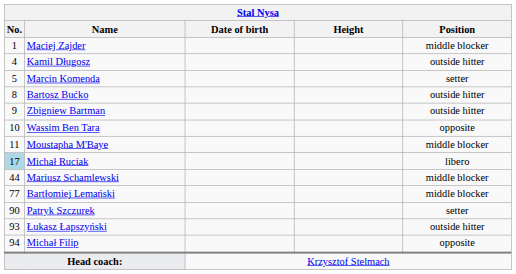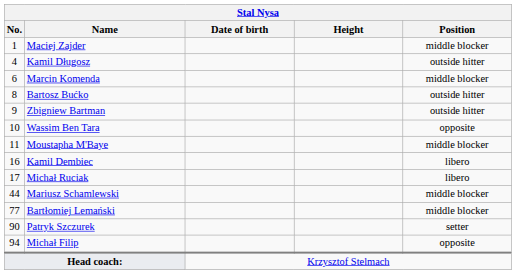 <table class="wikitable collapsible collapsed" style="font-size:100%; text-align:center">
 <tr>
 <th colspan=5 style="width:30em"><a href='#'>Stal Nysa</a></th>
 </tr>
 <tr>
 <th>No.</th>
 <th style="width:15em">Name</th>
 <th style="width:10em">Date of birth</th>
 <th style="width:10em">Height</th>
 <th style="width:10em">Position</th>
 </tr>
 <tr>
 <td>1</td>
 <td align=left> <a href='#'>Maciej Zajder</a></td>
 <td align=right></td>
 <td></td>
 <td>middle blocker</td>
 </tr>
 <tr>
 <td>4</td>
 <td align=left> <a href='#'>Kamil Długosz</a></td>
 <td align=right></td>
 <td></td>
 <td>outside hitter</td>
 </tr>
 <tr>
-<td>5</td>
+<td>6</td>
 <td align=left> <a href='#'>Marcin Komenda</a></td>
 <td align=right></td>
 <td></td>
-<td>setter</td>
+<td>middle blocker</td>
 </tr>
 <tr>
 <td>8</td>
 <td align=left> <a href='#'>Bartosz Bućko</a></td>
 <td align=right></td>
 <td></td>
 <td>outside hitter</td>
 </tr>
 <tr>
 <td>9</td>
 <td align=left> <a href='#'>Zbigniew Bartman</a></td>
 <td align=right></td>
 <td></td>
 <td>outside hitter</td>
 </tr>
 <tr>
 <td>10</td>
 <td align=left> <a href='#'>Wassim Ben Tara</a></td>
 <td align=right></td>
 <td></td>
 <td>opposite</td>
 </tr>
 <tr>
 <td>11</td>
 <td align=left> <a href='#'>Moustapha M'Baye</a></td>
 <td align=right></td>
 <td></td>
 <td>middle blocker</td>
 </tr>
 <tr>
-<td style="background: lightblue;">17</td>
+<td>16</td>
+<td align=left> <a href='#'>Kamil Dembiec</a></td>
+<td align=right></td>
+<td></td>
+<td>libero</td>
+</tr>
+<tr>
+<td>17</td>
 <td align=left> <a href='#'>Michał Ruciak</a></td>
 <td align=right></td>
 <td></td>
 <td>libero</td>
 </tr>
 <tr>
 <td>44</td>
 <td align=left> <a href='#'>Mariusz Schamlewski</a></td>
 <td align=right></td>
 <td></td>
 <td>middle blocker</td>
 </tr>
 <tr>
 <td>77</td>
 <td align=left> <a href='#'>Bartłomiej Lemański</a></td>
 <td align=right></td>
 <td></td>
 <td>middle blocker</td>
 </tr>
 <tr>
 <td>90</td>
 <td align=left> <a href='#'>Patryk Szczurek</a></td>
 <td align=right></td>
 <td></td>
 <td>setter</td>
 </tr>
 <tr>
-<td>93</td>
-<td align=left> <a href='#'>Łukasz Łapszyński</a></td>
-<td align=right></td>
-<td></td>
-<td>outside hitter</td>
-</tr>
-<tr>
 <td>94</td>
 <td align=left> <a href='#'>Michał Filip</a></td>
 <td align=right></td>
 <td></td>
 <td>opposite</td>
 </tr>
 <tr style="border-top: 3px solid grey">
 <td colspan=2 style="background:#EAECF0"><strong>Head coach:</strong></td>
 <td colspan=3> <a href='#'>Krzysztof Stelmach</a></td>
 </tr>
 </table>
